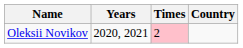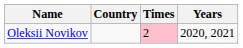 <table class="wikitable">
 <tr>
 <th>Name</th>
+<th>Country</th>
+<th>Times</th>
 <th>Years</th>
-<th>Times</th>
-<th>Country</th>
 </tr>
 <tr>
 <td><a href='#'>Oleksii Novikov</a></td>
+<td></td>
+<td style="background: pink;">2</td>
 <td>2020, 2021</td>
-<td style="background: pink;">2</td>
-<td></td>
 </tr>
 </table>
